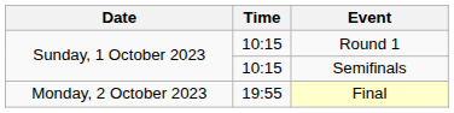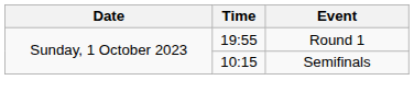 <table class = "wikitable" style="text-align:center;">
 <tr>
 <th width=220>Date</th>
 <th width=50>Time</th>
 <th width=150>Event</th>
 </tr>
 <tr>
 <td rowspan=2>Sunday, 1 October 2023</td>
-<td>10:15</td>
+<td>19:55</td>
 <td>Round 1</td>
 </tr>
 <tr>
 <td>10:15</td>
 <td>Semifinals</td>
 </tr>
-<tr>
-<td>Monday, 2 October 2023</td>
-<td>19:55</td>
-<td bgcolor=ffffcc>Final</td>
-</tr>
 </table>
